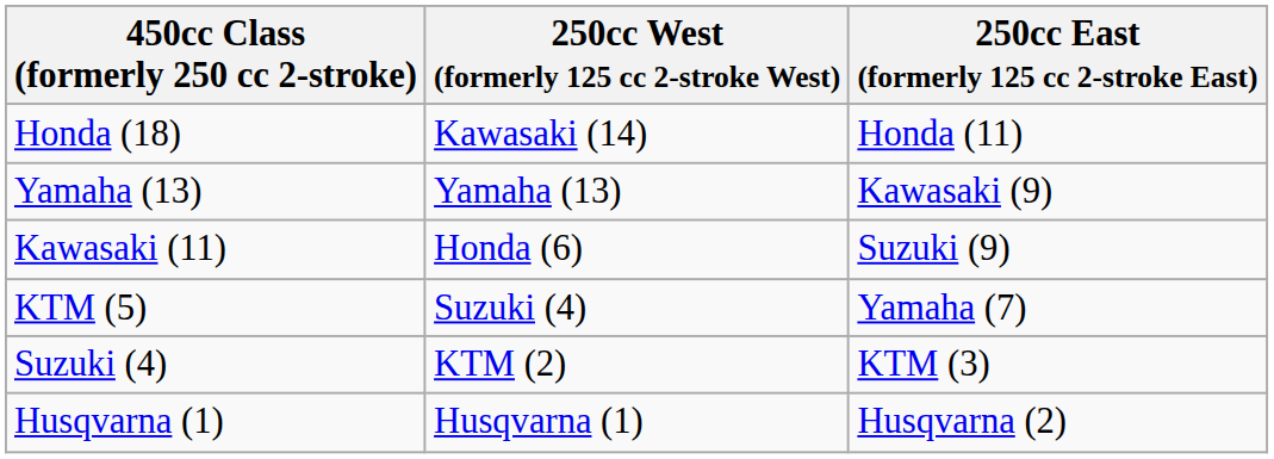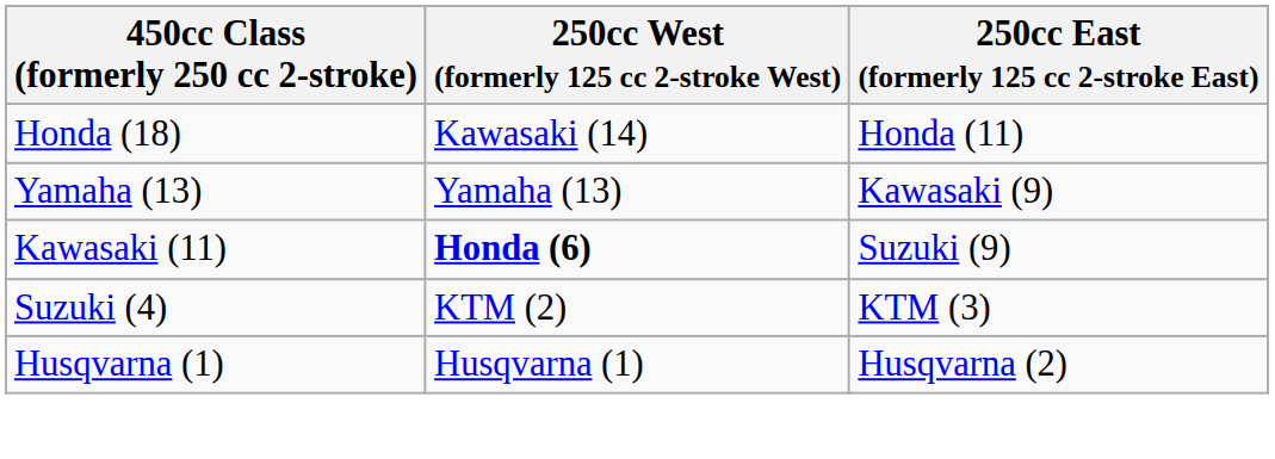 <table class="wikitable">
 <tr>
 <th>450cc Class<br>(formerly 250 cc 2-stroke)</th>
 <th>250cc West <br><small>(formerly 125 cc 2-stroke West)</small></th>
 <th>250cc East <br><small>(formerly 125 cc 2-stroke East)</small></th>
 </tr>
 <tr>
 <td> <a href='#'>Honda</a> (18)</td>
 <td> <a href='#'>Kawasaki</a> (14)</td>
 <td> <a href='#'>Honda</a> (11)</td>
 </tr>
 <tr>
 <td> <a href='#'>Yamaha</a> (13)</td>
 <td> <a href='#'>Yamaha</a> (13)</td>
 <td> <a href='#'>Kawasaki</a> (9)</td>
 </tr>
 <tr>
 <td> <a href='#'>Kawasaki</a> (11)</td>
-<td> <a href='#'>Honda</a> (6)</td>
+<td><strong> <a href='#'>Honda</a> (6)</strong></td>
 <td> <a href='#'>Suzuki</a> (9)</td>
-</tr>
-<tr>
-<td> <a href='#'>KTM</a> (5)</td>
-<td> <a href='#'>Suzuki</a> (4)</td>
-<td> <a href='#'>Yamaha</a> (7)</td>
 </tr>
 <tr>
 <td> <a href='#'>Suzuki</a> (4)</td>
 <td> <a href='#'>KTM</a> (2)</td>
 <td> <a href='#'>KTM</a> (3)</td>
 </tr>
 <tr>
 <td> <a href='#'>Husqvarna</a> (1)</td>
 <td> <a href='#'>Husqvarna</a> (1)</td>
 <td> <a href='#'>Husqvarna</a> (2)</td>
 </tr>
 </table>
